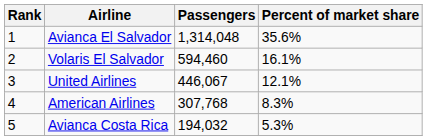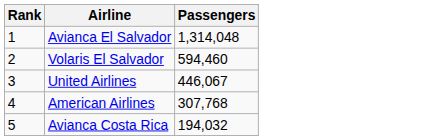 <table class="wikitable" style="font-size: 95%" width= align=>
 <tr>
 <th>Rank</th>
 <th>Airline</th>
 <th>Passengers</th>
-<th>Percent of market share</th>
 </tr>
 <tr>
 <td>1</td>
 <td><a href='#'>Avianca El Salvador</a></td>
 <td>1,314,048</td>
-<td>35.6%</td>
 </tr>
 <tr>
 <td>2</td>
 <td><a href='#'>Volaris El Salvador</a></td>
 <td>594,460</td>
-<td>16.1%</td>
 </tr>
 <tr>
 <td>3</td>
 <td><a href='#'>United Airlines</a></td>
 <td>446,067</td>
-<td>12.1%</td>
 </tr>
 <tr>
 <td>4</td>
 <td><a href='#'>American Airlines</a></td>
 <td>307,768</td>
-<td>8.3%</td>
 </tr>
 <tr>
 <td>5</td>
 <td><a href='#'>Avianca Costa Rica</a></td>
 <td>194,032</td>
-<td>5.3%</td>
 </tr>
 </table>
